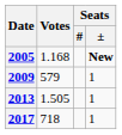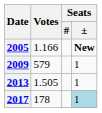 <table class="wikitable">
 <tr>
 <th rowspan="2">Date</th>
 <th rowspan="2">Votes</th>
 <th colspan="2">Seats</th>
 </tr>
 <tr>
 <th>#</th>
 <th>±</th>
 </tr>
 <tr>
 <th><a href='#'>2005</a></th>
-<td>1.168</td>
+<td>1.166</td>
 <td></td>
 <td><strong>New</strong></td>
 </tr>
 <tr>
 <th><a href='#'>2009</a></th>
 <td>579</td>
 <td></td>
 <td> 1</td>
 </tr>
 <tr>
 <th><a href='#'>2013</a></th>
 <td>1.505</td>
 <td></td>
 <td> 1</td>
 </tr>
 <tr>
 <th><a href='#'>2017</a></th>
-<td>718</td>
+<td>178</td>
 <td></td>
-<td> 1</td>
+<td style="background: lightblue;"> 1</td>
 </tr>
 </table>
